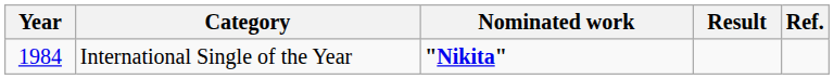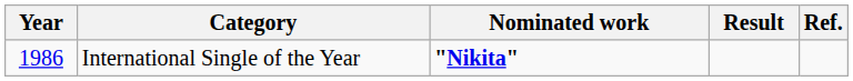 <table class=wikitable>
 <tr>
 <th scope="col" style="width:4em;">Year</th>
 <th scope="col" style="width:32em;">Category</th>
 <th scope="col" style="width:24em;">Nominated work</th>
 <th scope="col" style="width:5em;">Result</th>
 <th>Ref.</th>
 </tr>
 <tr>
-<td style="text-align:center;"><a href='#'>1984</a></td>
+<td style="text-align:center;"><a href='#'>1986</a></td>
 <td>International Single of the Year</td>
 <td><strong>"<a href='#'>Nikita</a>"</strong></td>
 <td></td>
 </tr>
 </table>
